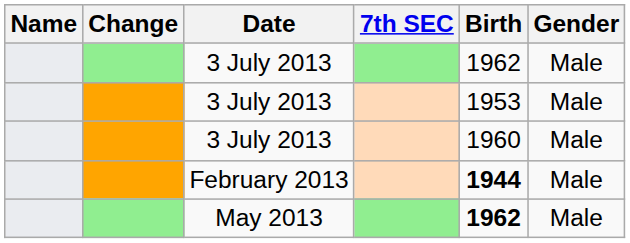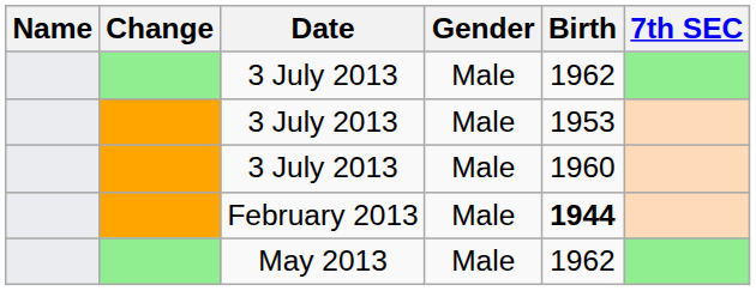 <table class="wikitable sortable" style=text-align:center>
 <tr>
 <th>Name</th>
 <th unsortable>Change</th>
 <th unsortable>Date</th>
+<th>Gender</th>
+<th>Birth</th>
 <th unsortable><a href='#'>7th SEC</a></th>
-<th>Birth</th>
-<th>Gender</th>
 </tr>
 <tr>
 <td bgcolor = #EAECF0></td>
 <td bgcolor = LightGreen></td>
 <td>3 July 2013</td>
+<td>Male</td>
+<td>1962</td>
 <td bgcolor = LightGreen></td>
-<td>1962</td>
-<td>Male</td>
 </tr>
 <tr>
 <td bgcolor = #EAECF0></td>
 <td bgcolor = Orange></td>
 <td>3 July 2013</td>
+<td>Male</td>
+<td>1953</td>
 <td bgcolor = PeachPuff></td>
-<td>1953</td>
-<td>Male</td>
 </tr>
 <tr>
 <td bgcolor = #EAECF0></td>
 <td bgcolor = Orange></td>
 <td>3 July 2013</td>
+<td>Male</td>
+<td>1960</td>
 <td bgcolor = PeachPuff></td>
-<td>1960</td>
-<td>Male</td>
 </tr>
 <tr>
 <td bgcolor = #EAECF0></td>
 <td bgcolor = Orange></td>
 <td>February 2013</td>
+<td>Male</td>
+<td><strong>1944</strong></td>
 <td bgcolor = PeachPuff></td>
-<td><strong>1944</strong></td>
-<td>Male</td>
 </tr>
 <tr>
 <td bgcolor = #EAECF0></td>
 <td bgcolor = LightGreen></td>
 <td>May 2013</td>
+<td>Male</td>
+<td>1962</td>
 <td bgcolor = LightGreen></td>
-<td><strong>1962</strong></td>
-<td>Male</td>
 </tr>
 </table>
